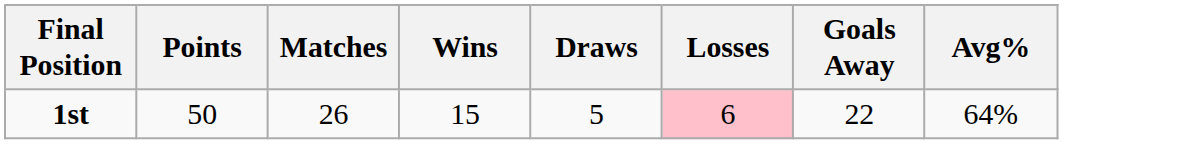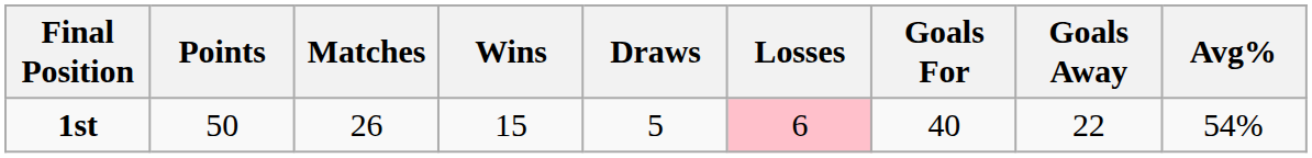 <table class="wikitable" style="font-size: 95%; text-align: center;">
 <tr>
 <th width=60>Final Position</th>
 <th width=60>Points</th>
 <th width=60>Matches</th>
 <th width=60>Wins</th>
 <th width=60>Draws</th>
 <th width=60>Losses</th>
+<th width=60>Goals For</th>
 <th width=60>Goals Away</th>
 <th width=60>Avg%</th>
 </tr>
 <tr>
 <td><strong>1st</strong></td>
 <td>50</td>
 <td>26</td>
 <td>15</td>
 <td>5</td>
 <td style="background: pink;">6</td>
+<td>40</td>
 <td>22</td>
-<td>64%</td>
+<td>54%</td>
 </tr>
 </table>
